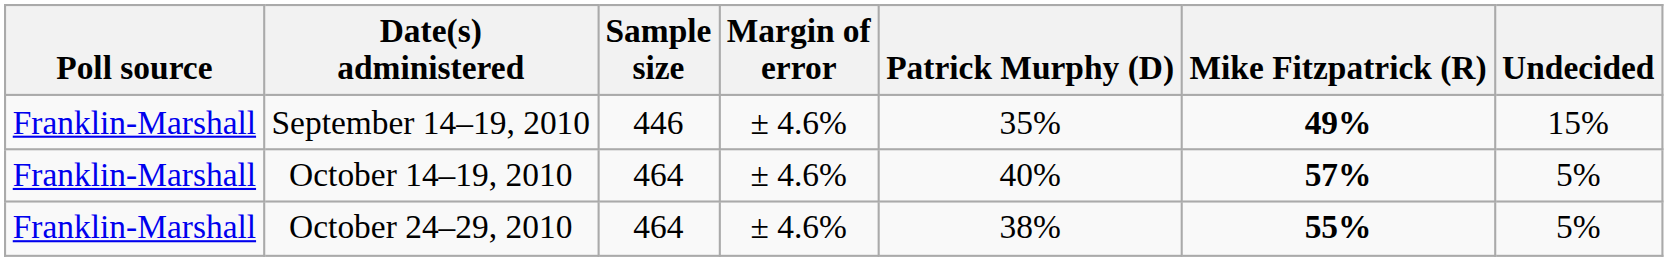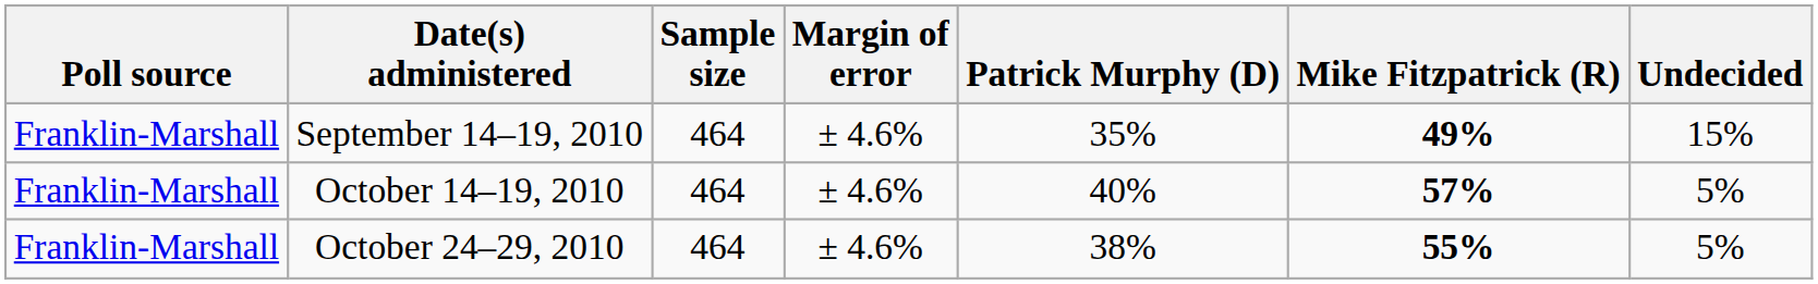 <table class="wikitable" style="text-align:center">
 <tr valign=bottom>
 <th>Poll source</th>
 <th>Date(s)<br> administered</th>
 <th>Sample<br>size</th>
 <th>Margin of<br>error</th>
 <th align=left>Patrick Murphy (D)</th>
 <th align=left>Mike Fitzpatrick (R)</th>
 <th>Undecided</th>
 </tr>
 <tr>
 <td><a href='#'>Franklin-Marshall</a></td>
 <td>September 14–19, 2010</td>
-<td>446</td>
+<td>464</td>
 <td>± 4.6%</td>
 <td>35%</td>
 <td><strong>49%</strong></td>
 <td>15%</td>
 </tr>
 <tr>
 <td><a href='#'>Franklin-Marshall</a></td>
 <td>October 14–19, 2010</td>
 <td>464</td>
 <td>± 4.6%</td>
 <td>40%</td>
 <td><strong>57%</strong></td>
 <td>5%</td>
 </tr>
 <tr>
 <td><a href='#'>Franklin-Marshall</a></td>
 <td>October 24–29, 2010</td>
 <td>464</td>
 <td>± 4.6%</td>
 <td>38%</td>
 <td><strong>55%</strong></td>
 <td>5%</td>
 </tr>
 </table>
